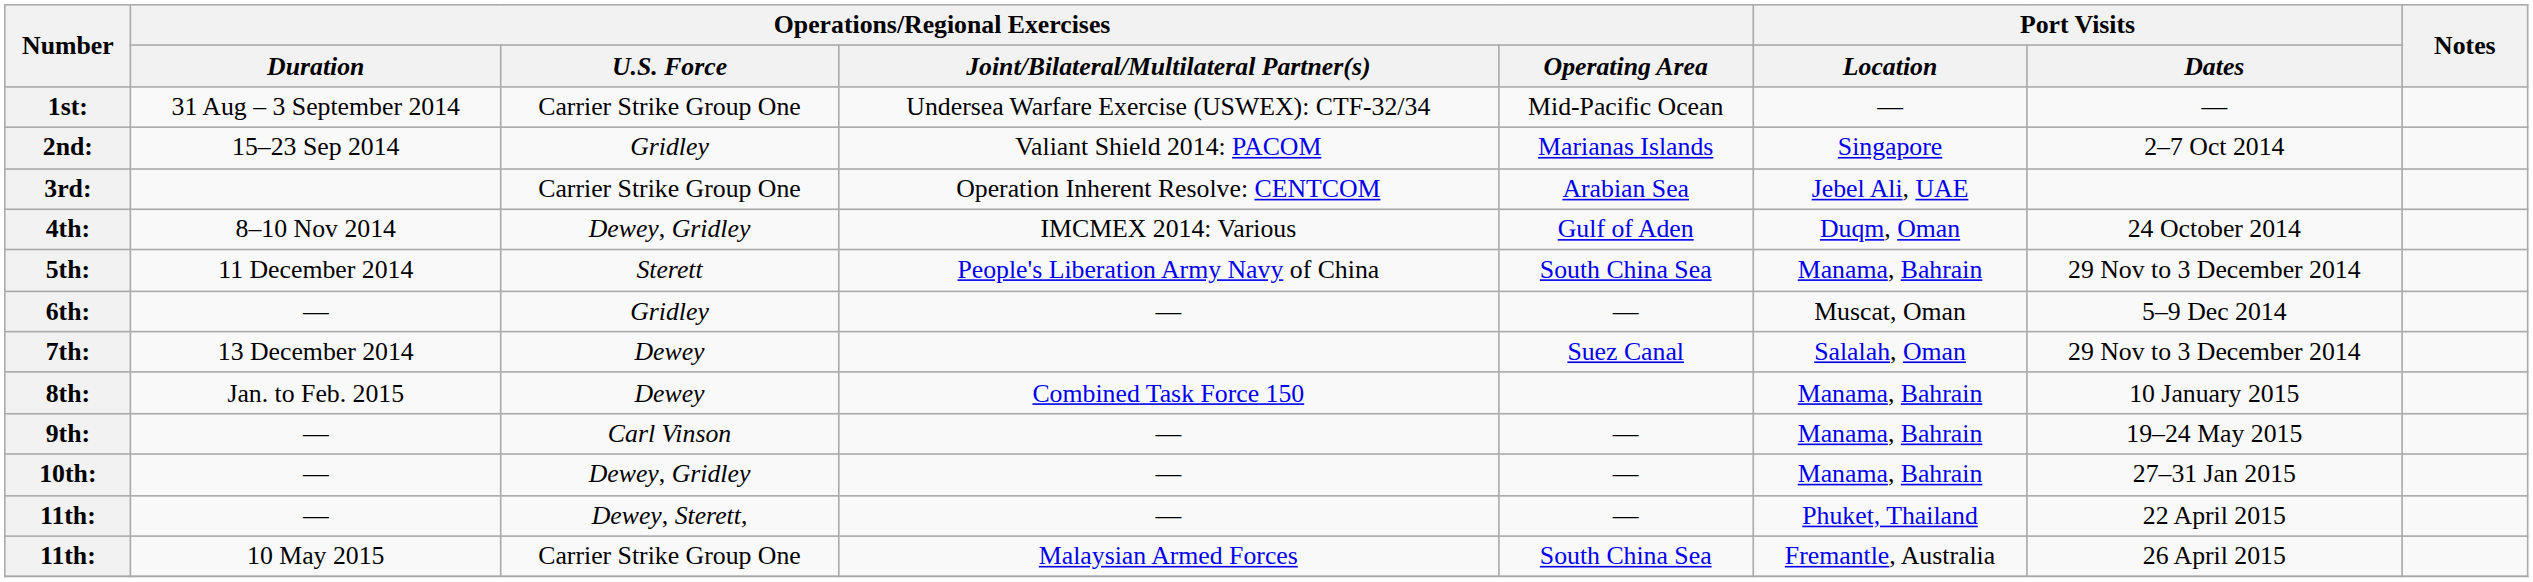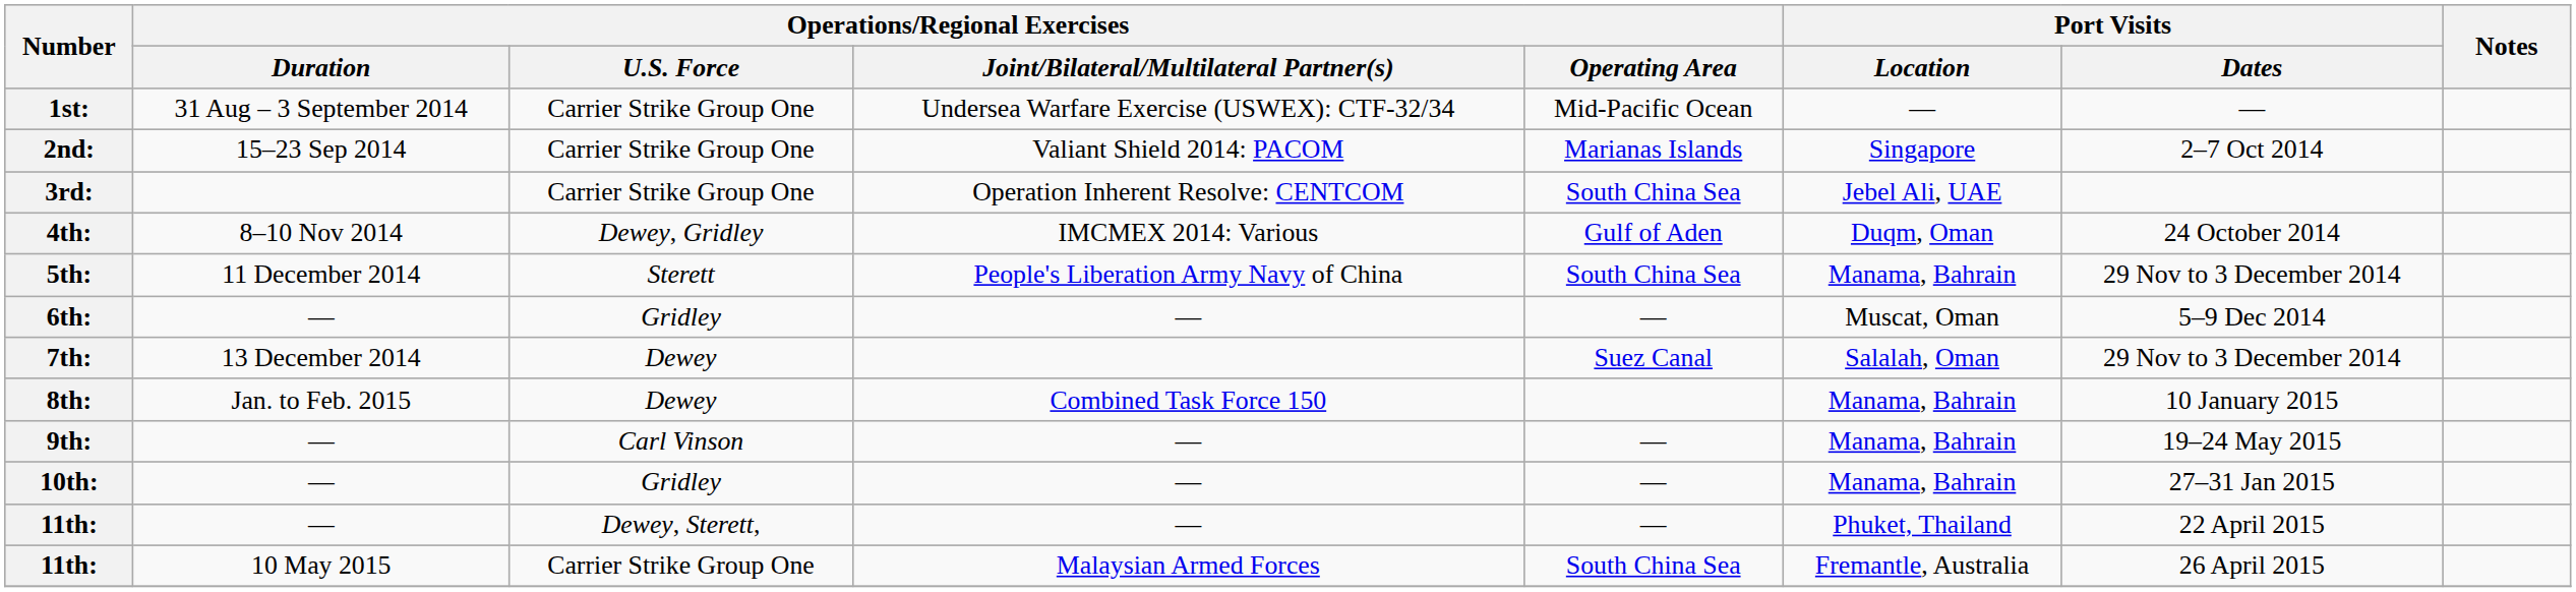 <table class="wikitable" style="text-align:center" width=99%>
 <tr>
 <th rowspan="2" width="5%">Number</th>
 <th colspan="4" align="center">Operations/Regional Exercises</th>
 <th colspan="2" align="center">Port Visits</th>
 <th rowspan="2" width="5%">Notes</th>
 </tr>
 <tr>
 <th align="center"><em>Duration</em></th>
 <th align="center"><em>U.S. Force</em></th>
 <th align="center"><em>Joint/Bilateral/Multilateral Partner(s)</em></th>
 <th align="center"><em>Operating Area</em></th>
 <th align="center"><em>Location</em></th>
 <th align="center"><em>Dates</em></th>
 </tr>
 <tr>
 <th>1st:</th>
 <td>31 Aug – 3 September 2014</td>
 <td>Carrier Strike Group One</td>
 <td>Undersea Warfare Exercise (USWEX): CTF-32/34</td>
 <td>Mid-Pacific Ocean</td>
 <td>—</td>
 <td>—</td>
 <td></td>
 </tr>
 <tr>
 <th>2nd:</th>
 <td>15–23 Sep 2014</td>
-<td><em>Gridley</em></td>
+<td>Carrier Strike Group One</td>
 <td>Valiant Shield 2014: <a href='#'>PACOM</a></td>
 <td><a href='#'>Marianas Islands</a></td>
 <td><a href='#'>Singapore</a></td>
 <td>2–7 Oct 2014</td>
 <td></td>
 </tr>
 <tr>
 <th>3rd:</th>
 <td></td>
 <td>Carrier Strike Group One</td>
 <td>Operation Inherent Resolve: <a href='#'>CENTCOM</a></td>
-<td><a href='#'>Arabian Sea</a></td>
+<td><a href='#'>South China Sea</a></td>
 <td><a href='#'>Jebel Ali</a>, <a href='#'>UAE</a></td>
 <td></td>
 <td></td>
 </tr>
 <tr>
 <th>4th:</th>
 <td>8–10 Nov 2014</td>
 <td><em>Dewey</em>, <em>Gridley</em></td>
 <td>IMCMEX 2014: Various</td>
 <td><a href='#'>Gulf of Aden</a></td>
 <td><a href='#'>Duqm</a>, <a href='#'>Oman</a></td>
 <td>24 October 2014</td>
 <td></td>
 </tr>
 <tr>
 <th>5th:</th>
 <td>11 December 2014</td>
 <td><em>Sterett</em></td>
 <td><a href='#'>People's Liberation Army Navy</a> of China</td>
 <td><a href='#'>South China Sea</a></td>
 <td><a href='#'>Manama</a>, <a href='#'>Bahrain</a></td>
 <td>29 Nov to 3 December 2014</td>
 <td></td>
 </tr>
 <tr>
 <th>6th:</th>
 <td>—</td>
 <td><em>Gridley</em></td>
 <td>—</td>
 <td>—</td>
 <td>Muscat, Oman</td>
 <td>5–9 Dec 2014</td>
 <td></td>
 </tr>
 <tr>
 <th>7th:</th>
 <td>13 December 2014</td>
 <td><em>Dewey</em></td>
 <td></td>
 <td><a href='#'>Suez Canal</a></td>
 <td><a href='#'>Salalah</a>, <a href='#'>Oman</a></td>
 <td>29 Nov to 3 December 2014</td>
 <td></td>
 </tr>
 <tr>
 <th>8th:</th>
 <td>Jan. to Feb. 2015</td>
 <td><em>Dewey</em></td>
 <td><a href='#'>Combined Task Force 150</a></td>
 <td></td>
 <td><a href='#'>Manama</a>, <a href='#'>Bahrain</a></td>
 <td>10 January 2015</td>
 <td></td>
 </tr>
 <tr>
 <th>9th:</th>
 <td>—</td>
 <td><em>Carl Vinson</em></td>
 <td>—</td>
 <td>—</td>
 <td><a href='#'>Manama</a>, <a href='#'>Bahrain</a></td>
 <td>19–24 May 2015</td>
 <td></td>
 </tr>
 <tr>
 <th>10th:</th>
 <td>—</td>
-<td><em>Dewey</em>, <em>Gridley</em></td>
+<td><em>Gridley</em></td>
 <td>—</td>
 <td>—</td>
 <td><a href='#'>Manama</a>, <a href='#'>Bahrain</a></td>
 <td>27–31 Jan 2015</td>
 <td></td>
 </tr>
 <tr>
 <th>11th:</th>
 <td>—</td>
 <td><em>Dewey</em>, <em>Sterett</em>,</td>
 <td>—</td>
 <td>—</td>
 <td><a href='#'>Phuket, Thailand</a></td>
 <td>22 April 2015</td>
 <td></td>
 </tr>
 <tr>
 <th>11th:</th>
 <td>10 May 2015</td>
 <td>Carrier Strike Group One</td>
 <td><a href='#'>Malaysian Armed Forces</a></td>
 <td><a href='#'>South China Sea</a></td>
 <td><a href='#'>Fremantle</a>, Australia</td>
 <td>26 April 2015</td>
 <td></td>
 </tr>
 <tr>
 </tr>
 </table>
